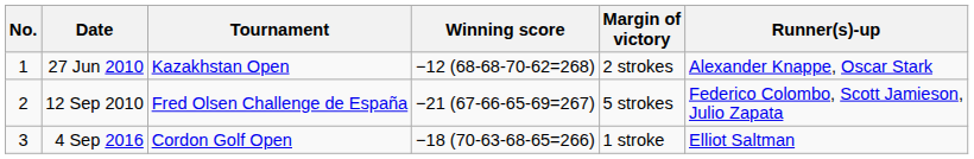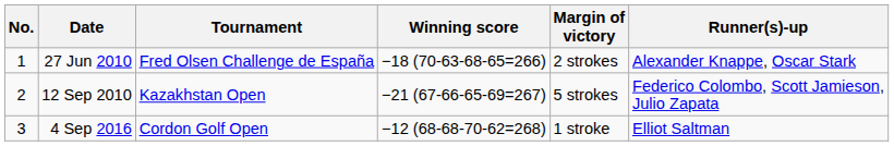 <table class="wikitable" style="font-size:95%;">
 <tr>
 <th>No.</th>
 <th>Date</th>
 <th>Tournament</th>
 <th>Winning score</th>
 <th>Margin of<br>victory</th>
 <th>Runner(s)-up</th>
 </tr>
 <tr>
 <td align=center>1</td>
 <td align=right>27 Jun <a href='#'>2010</a></td>
-<td><a href='#'>Kazakhstan Open</a></td>
-<td>−12 (68-68-70-62=268)</td>
+<td><a href='#'>Fred Olsen Challenge de España</a></td>
+<td>−18 (70-63-68-65=266)</td>
 <td>2 strokes</td>
 <td> <a href='#'>Alexander Knappe</a>,  <a href='#'>Oscar Stark</a></td>
 </tr>
 <tr>
 <td align=center>2</td>
 <td align=right>12 Sep 2010</td>
-<td><a href='#'>Fred Olsen Challenge de España</a></td>
+<td><a href='#'>Kazakhstan Open</a></td>
 <td>−21 (67-66-65-69=267)</td>
 <td>5 strokes</td>
 <td> <a href='#'>Federico Colombo</a>,  <a href='#'>Scott Jamieson</a>,<br> <a href='#'>Julio Zapata</a></td>
 </tr>
 <tr>
 <td align=center>3</td>
 <td align=right>4 Sep <a href='#'>2016</a></td>
 <td><a href='#'>Cordon Golf Open</a></td>
-<td>−18 (70-63-68-65=266)</td>
+<td>−12 (68-68-70-62=268)</td>
 <td>1 stroke</td>
 <td> <a href='#'>Elliot Saltman</a></td>
 </tr>
 </table>
